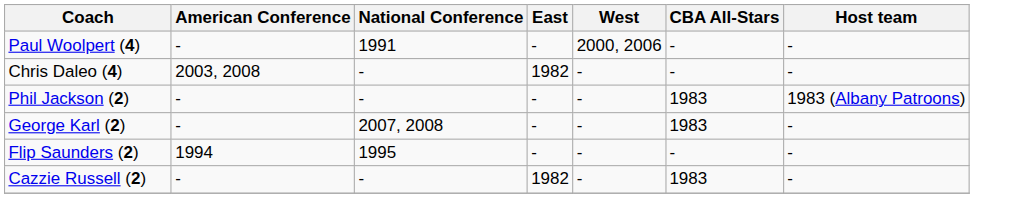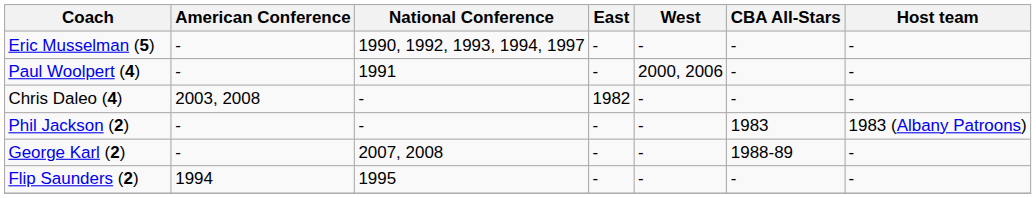 <table class="wikitable">
 <tr>
 <th width=150>Coach</th>
 <th>American Conference</th>
 <th>National Conference</th>
 <th>East</th>
 <th>West</th>
 <th>CBA All-Stars</th>
 <th>Host team</th>
+</tr>
+<tr>
+<td> <a href='#'>Eric Musselman</a> (<strong>5</strong>)</td>
+<td>-</td>
+<td>1990, 1992, 1993, 1994, 1997</td>
+<td>-</td>
+<td>-</td>
+<td>-</td>
+<td>-</td>
 </tr>
 <tr>
 <td> <a href='#'>Paul Woolpert</a> (<strong>4</strong>)</td>
 <td>-</td>
 <td>1991</td>
 <td>-</td>
 <td>2000, 2006</td>
 <td>-</td>
 <td>-</td>
 </tr>
 <tr>
 <td> Chris Daleo (<strong>4</strong>)</td>
 <td>2003, 2008</td>
 <td>-</td>
 <td>1982</td>
 <td>-</td>
 <td>-</td>
 <td>-</td>
 </tr>
 <tr>
 <td> <a href='#'>Phil Jackson</a> (<strong>2</strong>)</td>
 <td>-</td>
 <td>-</td>
 <td>-</td>
 <td>-</td>
 <td>1983</td>
 <td>1983 (<a href='#'>Albany Patroons</a>)</td>
 </tr>
 <tr>
 <td> <a href='#'>George Karl</a> (<strong>2</strong>)</td>
 <td>-</td>
 <td>2007, 2008</td>
 <td>-</td>
 <td>-</td>
-<td>1983</td>
+<td>1988-89</td>
 <td>-</td>
 </tr>
 <tr>
 <td> <a href='#'>Flip Saunders</a> (<strong>2</strong>)</td>
 <td>1994</td>
 <td>1995</td>
 <td>-</td>
 <td>-</td>
 <td>-</td>
 <td>-</td>
 </tr>
 <tr>
-<td> <a href='#'>Cazzie Russell</a> (<strong>2</strong>)</td>
-<td>-</td>
-<td>-</td>
-<td>1982</td>
-<td>-</td>
-<td>1983</td>
-<td>-</td>
-</tr>
-<tr>
 </tr>
 </table>
